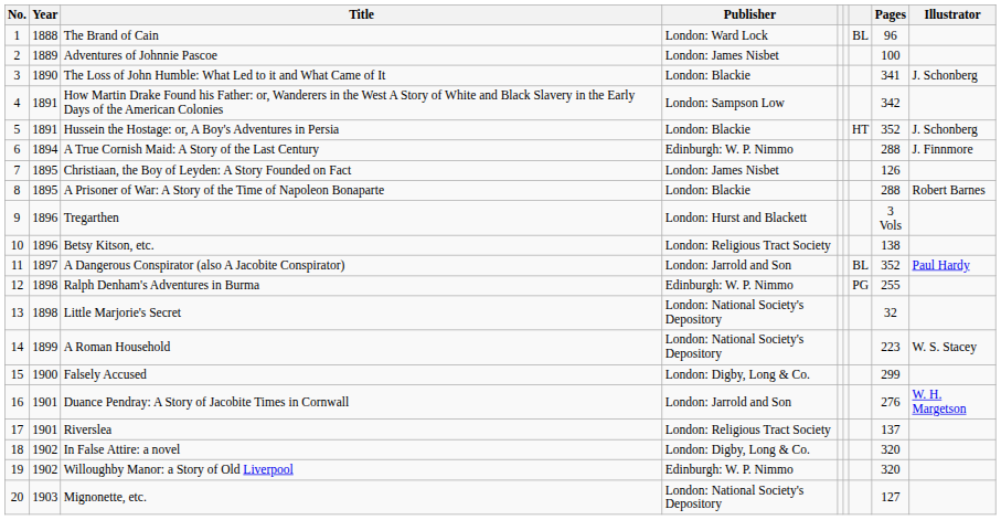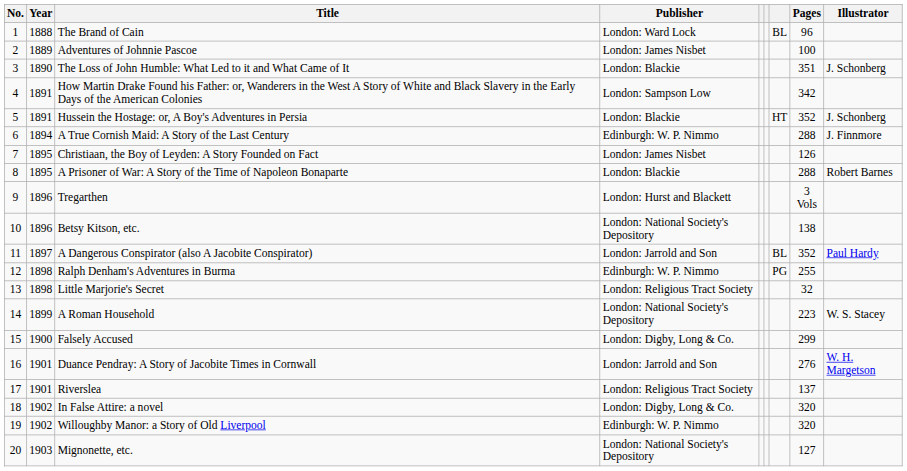 <table class="wikitable sortable">
 <tr>
 <th Style="vertical-align: bottom;">No.</th>
 <th Style="vertical-align: bottom;">Year</th>
 <th Style="vertical-align: bottom;">Title</th>
 <th Style="vertical-align: bottom;">Publisher</th>
 <th></th>
 <th></th>
 <th></th>
 <th Style="vertical-align: bottom;">Pages</th>
 <th Style="vertical-align: bottom;">Illustrator</th>
 </tr>
 <tr>
 <td style="text-align: center;">1</td>
 <td style="text-align: center;">1888</td>
 <td>The Brand of Cain</td>
 <td>London: Ward Lock</td>
 <td></td>
 <td></td>
 <td style="text-align: center;">BL</td>
 <td style="text-align: center;">96</td>
 <td></td>
 </tr>
 <tr>
 <td style="text-align: center;">2</td>
 <td style="text-align: center;">1889</td>
 <td>Adventures of Johnnie Pascoe</td>
 <td>London: James Nisbet</td>
 <td></td>
 <td></td>
 <td></td>
 <td style="text-align: center;">100</td>
 <td></td>
 </tr>
 <tr>
 <td style="text-align: center;">3</td>
 <td style="text-align: center;">1890</td>
 <td>The Loss of John Humble: What Led to it and What Came of It</td>
 <td>London: Blackie</td>
 <td></td>
 <td></td>
 <td></td>
-<td style="text-align: center;">341</td>
+<td style="text-align: center;">351</td>
 <td>J. Schonberg</td>
 </tr>
 <tr>
 <td style="text-align: center;">4</td>
 <td style="text-align: center;">1891</td>
 <td>How Martin Drake Found his Father: or, Wanderers in the West A Story of White and Black Slavery in the Early Days of the American Colonies</td>
 <td>London: Sampson Low</td>
 <td></td>
 <td></td>
 <td></td>
 <td style="text-align: center;">342</td>
 <td></td>
 </tr>
 <tr>
 <td style="text-align: center;">5</td>
 <td style="text-align: center;">1891</td>
 <td>Hussein the Hostage: or, A Boy's Adventures in Persia</td>
 <td>London: Blackie</td>
 <td></td>
 <td></td>
 <td style="text-align: center;">HT</td>
 <td style="text-align: center;">352</td>
 <td>J. Schonberg</td>
 </tr>
 <tr>
 <td style="text-align: center;">6</td>
 <td style="text-align: center;">1894</td>
 <td>A True Cornish Maid: A Story of the Last Century</td>
 <td>Edinburgh: W. P. Nimmo</td>
 <td></td>
 <td></td>
 <td></td>
 <td style="text-align: center;">288</td>
 <td>J. Finnmore</td>
 </tr>
 <tr>
 <td style="text-align: center;">7</td>
 <td style="text-align: center;">1895</td>
 <td>Christiaan, the Boy of Leyden: A Story Founded on Fact</td>
 <td>London: James Nisbet</td>
 <td></td>
 <td></td>
 <td></td>
 <td style="text-align: center;">126</td>
 <td></td>
 </tr>
 <tr>
 <td style="text-align: center;">8</td>
 <td style="text-align: center;">1895</td>
 <td>A Prisoner of War: A Story of the Time of Napoleon Bonaparte</td>
 <td>London: Blackie</td>
 <td></td>
 <td></td>
 <td></td>
 <td style="text-align: center;">288</td>
 <td>Robert Barnes</td>
 </tr>
 <tr>
 <td style="text-align: center;">9</td>
 <td style="text-align: center;">1896</td>
 <td>Tregarthen</td>
 <td>London: Hurst and Blackett</td>
 <td></td>
 <td></td>
 <td></td>
 <td style="text-align: center;">3 Vols</td>
 <td></td>
 </tr>
 <tr>
 <td style="text-align: center;">10</td>
 <td style="text-align: center;">1896</td>
 <td>Betsy Kitson, etc.</td>
-<td>London: Religious Tract Society</td>
+<td>London: National Society's Depository</td>
 <td></td>
 <td></td>
 <td></td>
 <td style="text-align: center;">138</td>
 <td></td>
 </tr>
 <tr>
 <td style="text-align: center;">11</td>
 <td style="text-align: center;">1897</td>
 <td>A Dangerous Conspirator (also A Jacobite Conspirator)</td>
 <td>London: Jarrold and Son</td>
 <td></td>
 <td></td>
 <td style="text-align: center;">BL</td>
 <td style="text-align: center;">352</td>
 <td><a href='#'>Paul Hardy</a></td>
 </tr>
 <tr>
 <td style="text-align: center;">12</td>
 <td style="text-align: center;">1898</td>
 <td>Ralph Denham's Adventures in Burma</td>
 <td>Edinburgh: W. P. Nimmo</td>
 <td></td>
 <td></td>
 <td style="text-align: center;">PG</td>
 <td style="text-align: center;">255</td>
 <td></td>
 </tr>
 <tr>
 <td style="text-align: center;">13</td>
 <td style="text-align: center;">1898</td>
 <td>Little Marjorie's Secret</td>
-<td>London: National Society's Depository</td>
+<td>London: Religious Tract Society</td>
 <td></td>
 <td></td>
 <td></td>
 <td style="text-align: center;">32</td>
 <td></td>
 </tr>
 <tr>
 <td style="text-align: center;">14</td>
 <td style="text-align: center;">1899</td>
 <td>A Roman Household</td>
 <td>London: National Society's Depository</td>
 <td></td>
 <td></td>
 <td></td>
 <td style="text-align: center;">223</td>
 <td>W. S. Stacey</td>
 </tr>
 <tr>
 <td style="text-align: center;">15</td>
 <td style="text-align: center;">1900</td>
 <td>Falsely Accused</td>
 <td>London: Digby, Long & Co.</td>
 <td></td>
 <td></td>
 <td></td>
 <td style="text-align: center;">299</td>
 <td></td>
 </tr>
 <tr>
 <td style="text-align: center;">16</td>
 <td style="text-align: center;">1901</td>
 <td>Duance Pendray: A Story of Jacobite Times in Cornwall</td>
 <td>London: Jarrold and Son</td>
 <td></td>
 <td></td>
 <td></td>
 <td style="text-align: center;">276</td>
 <td><a href='#'>W. H. Margetson</a></td>
 </tr>
 <tr>
 <td style="text-align: center;">17</td>
 <td style="text-align: center;">1901</td>
 <td>Riverslea</td>
 <td>London: Religious Tract Society</td>
 <td></td>
 <td></td>
 <td></td>
 <td style="text-align: center;">137</td>
 <td></td>
 </tr>
 <tr>
 <td style="text-align: center;">18</td>
 <td style="text-align: center;">1902</td>
 <td>In False Attire: a novel</td>
 <td>London: Digby, Long & Co.</td>
 <td></td>
 <td></td>
 <td></td>
 <td style="text-align: center;">320</td>
 <td></td>
 </tr>
 <tr>
 <td style="text-align: center;">19</td>
 <td style="text-align: center;">1902</td>
 <td>Willoughby Manor: a Story of Old <a href='#'>Liverpool</a></td>
 <td>Edinburgh: W. P. Nimmo</td>
 <td></td>
 <td></td>
 <td></td>
 <td style="text-align: center;">320</td>
 <td></td>
 </tr>
 <tr>
 <td style="text-align: center;">20</td>
 <td style="text-align: center;">1903</td>
 <td>Mignonette, etc.</td>
 <td>London: National Society's Depository</td>
 <td></td>
 <td></td>
 <td></td>
 <td style="text-align: center;">127</td>
 <td></td>
 </tr>
 </table>
